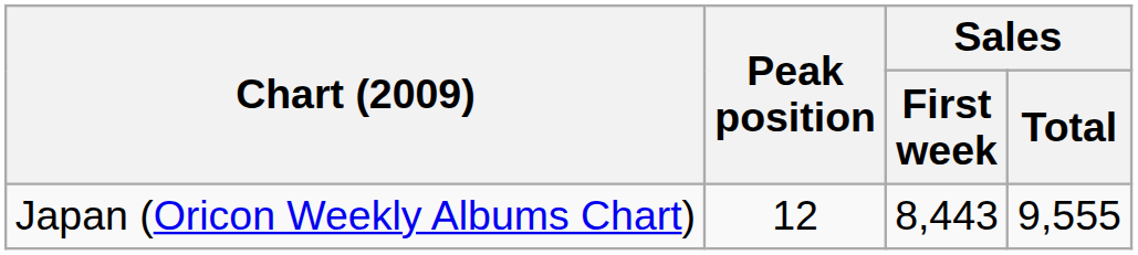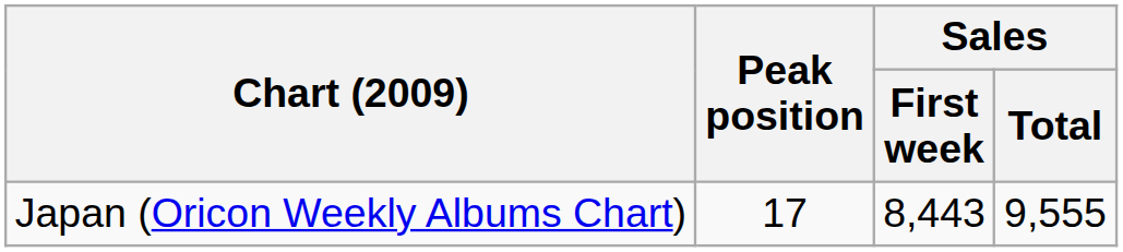 <table class="wikitable sortable" border="1">
 <tr>
 <th rowspan="2">Chart (2009)</th>
 <th rowspan="2">Peak<br>position</th>
 <th colspan="2">Sales</th>
 </tr>
 <tr>
 <th>First<br>week</th>
 <th>Total</th>
 </tr>
 <tr>
 <td>Japan (<a href='#'>Oricon Weekly Albums Chart</a>)</td>
-<td style="text-align:center;">12</td>
+<td style="text-align:center;">17</td>
 <td style="text-align:center;">8,443</td>
 <td style="text-align:center;">9,555</td>
 </tr>
 </table>
